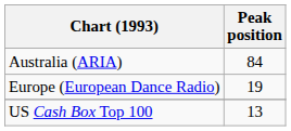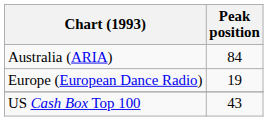 <table class="wikitable">
 <tr>
 <th>Chart (1993)</th>
 <th>Peak<br>position</th>
 </tr>
 <tr>
 <td>Australia (<a href='#'>ARIA</a>)</td>
 <td align="center">84</td>
 </tr>
 <tr>
 <td>Europe (<a href='#'>European Dance Radio</a>)</td>
 <td align="center">19</td>
 </tr>
 <tr>
 </tr>
 <tr>
 </tr>
 <tr>
 </tr>
 <tr>
 </tr>
 <tr>
 <td>US <a href='#'><em>Cash Box</em> Top 100</a></td>
-<td align="center">13</td>
+<td align="center">43</td>
 </tr>
 </table>
